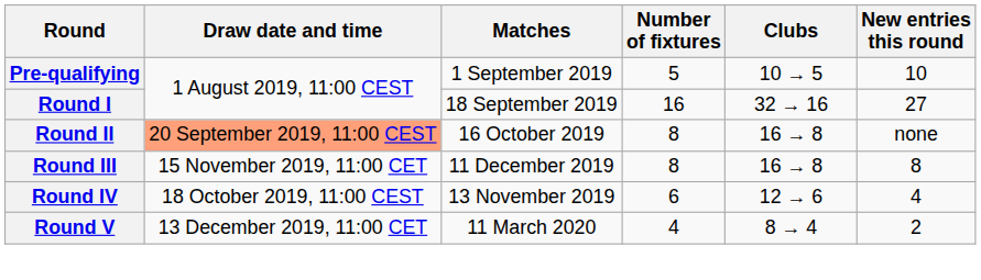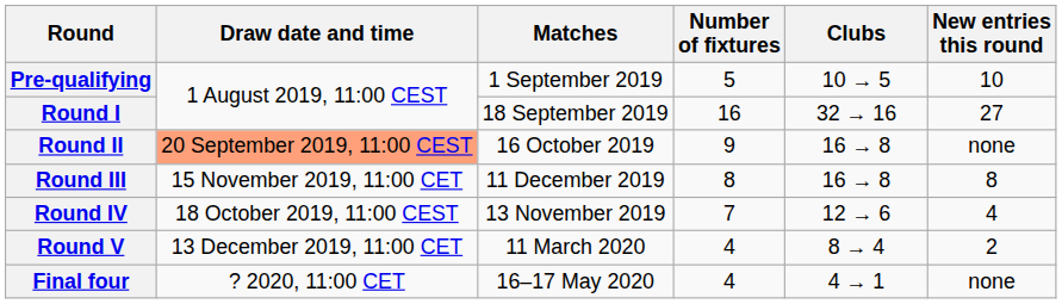 <table class="wikitable" style="text-align:center">
 <tr>
 <th>Round</th>
 <th>Draw date and time</th>
 <th>Matches</th>
 <th>Number<br>of fixtures</th>
 <th width=100>Clubs</th>
 <th>New entries<br>this round</th>
 </tr>
 <tr>
 <th><a href='#'>Pre-qualifying</a></th>
 <td rowspan="2">1 August 2019, 11:00 <a href='#'>CEST</a></td>
 <td>1 September 2019</td>
 <td>5</td>
 <td>10 → 5</td>
 <td>10</td>
 </tr>
 <tr>
 <th><a href='#'>Round I</a></th>
 <td>18 September 2019</td>
 <td>16</td>
 <td>32 → 16</td>
 <td>27</td>
 </tr>
 <tr>
 <th><a href='#'>Round II</a></th>
 <td style="background: lightsalmon;">20 September 2019, 11:00 <a href='#'>CEST</a></td>
 <td>16 October 2019</td>
-<td>8</td>
+<td>9</td>
 <td>16 → 8</td>
 <td>none</td>
 </tr>
 <tr>
 <th><a href='#'>Round III</a></th>
 <td>15 November 2019, 11:00 <a href='#'>CET</a></td>
 <td>11 December 2019</td>
 <td>8</td>
 <td>16 → 8</td>
 <td>8</td>
 </tr>
 <tr>
 <th><a href='#'>Round IV</a></th>
 <td>18 October 2019, 11:00 <a href='#'>CEST</a></td>
 <td>13 November 2019</td>
-<td>6</td>
+<td>7</td>
 <td>12 → 6</td>
 <td>4</td>
 </tr>
 <tr>
 <th><a href='#'>Round V</a></th>
 <td>13 December 2019, 11:00 <a href='#'>CET</a></td>
 <td>11 March 2020</td>
 <td>4</td>
 <td>8 → 4</td>
 <td>2</td>
 </tr>
+<tr>
+<th><a href='#'>Final four</a></th>
+<td>? 2020, 11:00 <a href='#'>CET</a></td>
+<td>16–17 May 2020</td>
+<td>4</td>
+<td>4 → 1</td>
+<td>none</td>
+</tr>
 </table>
